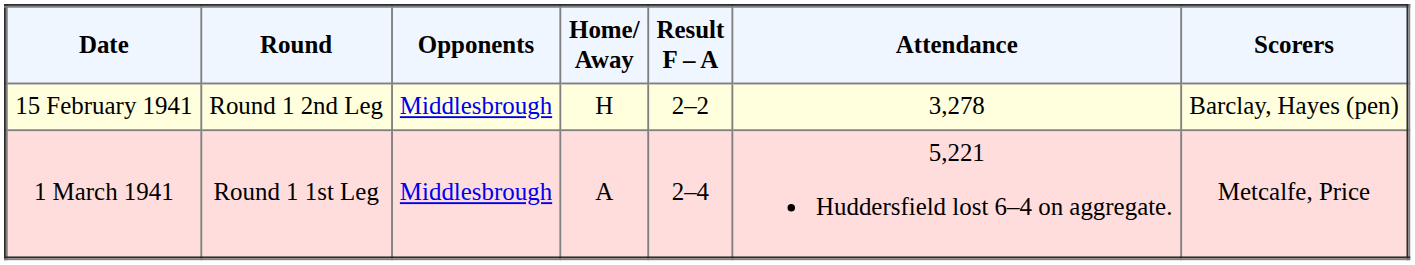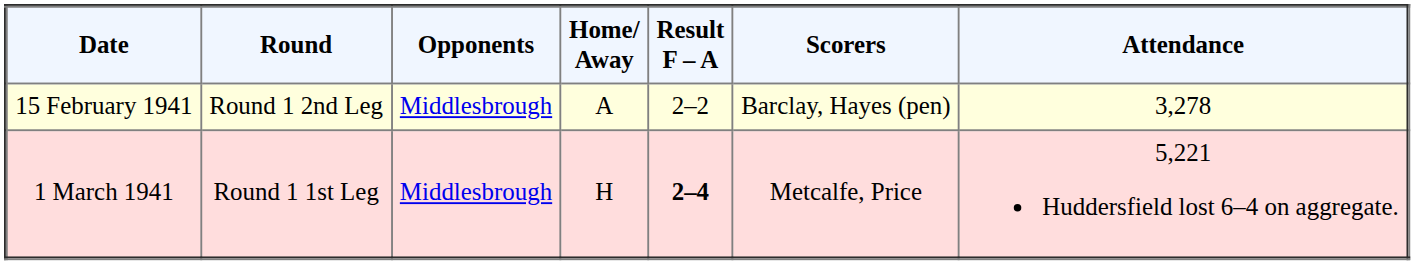 <table border="2" cellpadding="4" style="border-collapse:collapse; text-align:center; font-size:smaller;">
 <tr style="background:#f0f6ff;">
 <th><strong>Date</strong></th>
 <th><strong>Round</strong></th>
 <th><strong>Opponents</strong></th>
 <th><strong>Home/<br>Away</strong></th>
 <th><strong>Result<br>F – A</strong></th>
+<th><strong>Scorers</strong></th>
 <th><strong>Attendance</strong></th>
-<th><strong>Scorers</strong></th>
 </tr>
 <tr bgcolor="#ffffdd">
 <td>15 February 1941</td>
 <td>Round 1 2nd Leg</td>
 <td><a href='#'>Middlesbrough</a></td>
-<td>H</td>
+<td>A</td>
 <td>2–2</td>
+<td>Barclay, Hayes (pen)</td>
 <td>3,278</td>
-<td>Barclay, Hayes (pen)</td>
 </tr>
 <tr bgcolor="#ffdddd">
 <td>1 March 1941</td>
 <td>Round 1 1st Leg</td>
 <td><a href='#'>Middlesbrough</a></td>
-<td>A</td>
-<td>2–4</td>
+<td>H</td>
+<td><strong>2–4</strong></td>
+<td>Metcalfe, Price</td>
 <td>5,221<br><ul><li>Huddersfield lost 6–4 on aggregate.</li></ul></td>
-<td>Metcalfe, Price</td>
 </tr>
 </table>
